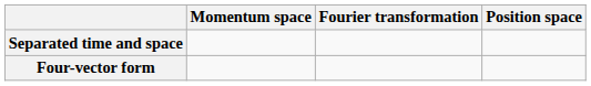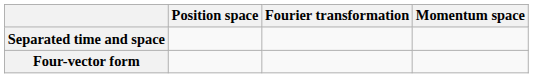 <table class="wikitable">
 <tr>
 <th></th>
+<th>Position space<br></th>
+<th>Fourier transformation<br></th>
 <th>Momentum space<br></th>
-<th>Fourier transformation<br></th>
-<th>Position space<br></th>
 </tr>
 <tr>
 <th>Separated time and space</th>
 <td></td>
 <td></td>
 <td></td>
 </tr>
 <tr>
 <th>Four-vector form</th>
 <td></td>
 <td></td>
 <td></td>
 </tr>
 </table>
